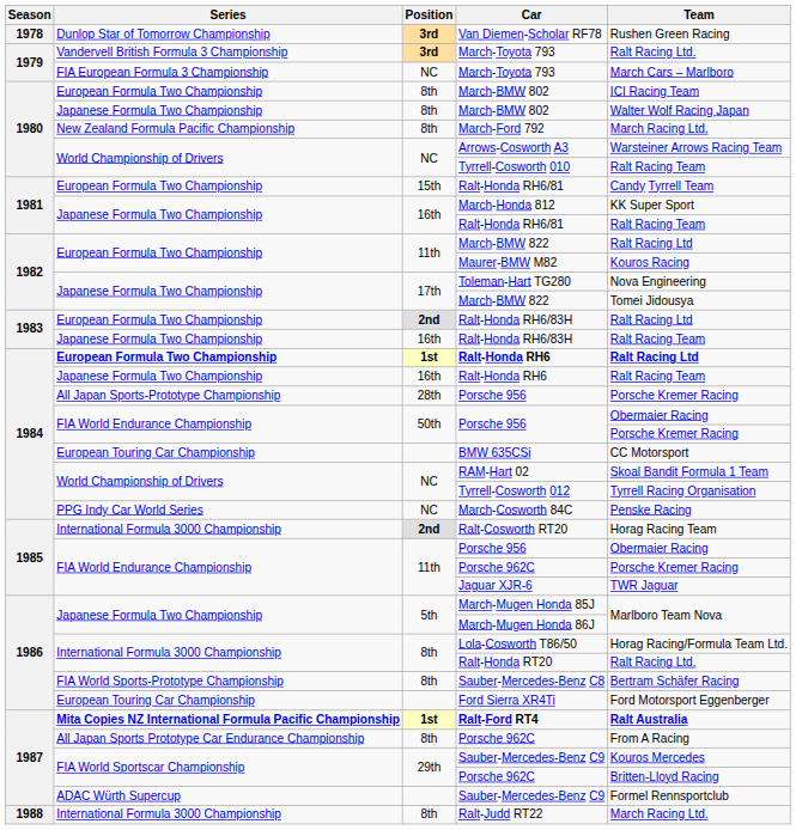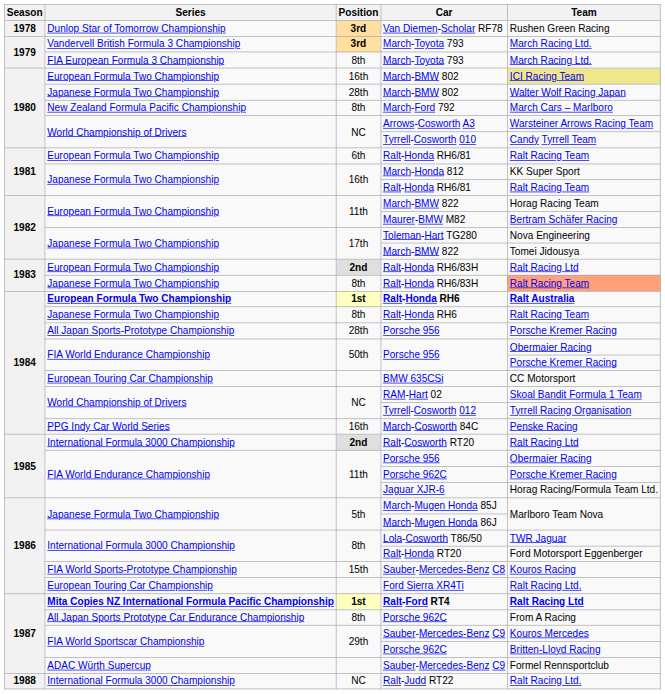 <table class="wikitable" style="font-size: 90%;">
 <tr>
 <th>Season</th>
 <th>Series</th>
 <th>Position</th>
 <th>Car</th>
 <th>Team</th>
 </tr>
 <tr>
 <th>1978</th>
 <td><a href='#'>Dunlop Star of Tomorrow Championship</a></td>
 <td align="center" style="background:#ffdf9f;"><strong>3rd</strong></td>
 <td><a href='#'>Van Diemen</a>-<a href='#'>Scholar</a> RF78</td>
 <td>Rushen Green Racing</td>
 </tr>
 <tr>
 <th rowspan=2>1979</th>
 <td><a href='#'>Vandervell British Formula 3 Championship</a></td>
 <td align="center" style="background:#ffdf9f;"><strong>3rd</strong></td>
 <td><a href='#'>March</a>-<a href='#'>Toyota</a> 793</td>
-<td><a href='#'>Ralt Racing Ltd.</a></td>
+<td><a href='#'>March Racing Ltd.</a></td>
 </tr>
 <tr>
 <td><a href='#'>FIA European Formula 3 Championship</a></td>
-<td align="center">NC</td>
+<td align="center">8th</td>
 <td><a href='#'>March</a>-<a href='#'>Toyota</a> 793</td>
-<td><a href='#'>March Cars – Marlboro</a></td>
+<td><a href='#'>March Racing Ltd.</a></td>
 </tr>
 <tr>
 <th rowspan=5>1980</th>
 <td><a href='#'>European Formula Two Championship</a></td>
-<td align="center">8th</td>
+<td align="center">16th</td>
 <td><a href='#'>March</a>-<a href='#'>BMW</a> 802</td>
-<td><a href='#'>ICI Racing Team</a></td>
+<td style="background: khaki;"><a href='#'>ICI Racing Team</a></td>
 </tr>
 <tr>
 <td><a href='#'>Japanese Formula Two Championship</a></td>
-<td align="center">8th</td>
+<td align="center">28th</td>
 <td><a href='#'>March</a>-<a href='#'>BMW</a> 802</td>
 <td><a href='#'>Walter Wolf Racing Japan</a></td>
 </tr>
 <tr>
 <td><a href='#'>New Zealand Formula Pacific Championship</a></td>
 <td align="center">8th</td>
 <td><a href='#'>March</a>-<a href='#'>Ford</a> 792</td>
-<td><a href='#'>March Racing Ltd.</a></td>
+<td><a href='#'>March Cars – Marlboro</a></td>
 </tr>
 <tr>
 <td rowspan=2><a href='#'>World Championship of Drivers</a></td>
 <td align="center" rowspan=2>NC</td>
 <td><a href='#'>Arrows</a>-<a href='#'>Cosworth</a> <a href='#'>A3</a></td>
 <td><a href='#'>Warsteiner Arrows Racing Team</a></td>
 </tr>
 <tr>
 <td><a href='#'>Tyrrell</a>-<a href='#'>Cosworth</a> <a href='#'>010</a></td>
-<td><a href='#'>Ralt Racing Team</a></td>
+<td><a href='#'>Candy</a> <a href='#'>Tyrrell Team</a></td>
 </tr>
 <tr>
 <th rowspan=3>1981</th>
 <td><a href='#'>European Formula Two Championship</a></td>
-<td align="center">15th</td>
+<td align="center">6th</td>
 <td><a href='#'>Ralt</a>-<a href='#'>Honda</a> RH6/81</td>
-<td><a href='#'>Candy</a> <a href='#'>Tyrrell Team</a></td>
+<td><a href='#'>Ralt Racing Team</a></td>
 </tr>
 <tr>
 <td rowspan=2><a href='#'>Japanese Formula Two Championship</a></td>
 <td align="center" rowspan=2>16th</td>
 <td><a href='#'>March</a>-<a href='#'>Honda</a> 812</td>
 <td>KK Super Sport</td>
 </tr>
 <tr>
 <td><a href='#'>Ralt</a>-<a href='#'>Honda</a> RH6/81</td>
 <td><a href='#'>Ralt Racing Team</a></td>
 </tr>
 <tr>
 <th rowspan=4>1982</th>
 <td rowspan=2><a href='#'>European Formula Two Championship</a></td>
 <td align="center" rowspan=2>11th</td>
 <td><a href='#'>March</a>-<a href='#'>BMW</a> 822</td>
-<td><a href='#'>Ralt Racing Ltd</a></td>
+<td>Horag Racing Team</td>
 </tr>
 <tr>
 <td><a href='#'>Maurer</a>-<a href='#'>BMW</a> M82</td>
-<td><a href='#'>Kouros Racing</a></td>
+<td><a href='#'>Bertram Schäfer Racing</a></td>
 </tr>
 <tr>
 <td rowspan=2><a href='#'>Japanese Formula Two Championship</a></td>
 <td align="center" rowspan=2>17th</td>
 <td><a href='#'>Toleman</a>-<a href='#'>Hart</a> TG280</td>
 <td>Nova Engineering</td>
 </tr>
 <tr>
 <td><a href='#'>March</a>-<a href='#'>BMW</a> 822</td>
 <td>Tomei Jidousya</td>
 </tr>
 <tr>
 <th rowspan=2>1983</th>
 <td><a href='#'>European Formula Two Championship</a></td>
 <td align="center" style="background:#dfdfdf;"><strong>2nd</strong></td>
 <td><a href='#'>Ralt</a>-<a href='#'>Honda</a> RH6/83H</td>
 <td><a href='#'>Ralt Racing Ltd</a></td>
 </tr>
 <tr>
 <td><a href='#'>Japanese Formula Two Championship</a></td>
-<td align="center">16th</td>
+<td align="center">8th</td>
 <td><a href='#'>Ralt</a>-<a href='#'>Honda</a> RH6/83H</td>
-<td><a href='#'>Ralt Racing Team</a></td>
+<td style="background: lightsalmon;"><a href='#'>Ralt Racing Team</a></td>
 </tr>
 <tr>
 <th rowspan=9>1984</th>
 <td><strong><a href='#'>European Formula Two Championship</a></strong></td>
 <td align="center" style="background:#ffffbf;"><strong>1st</strong></td>
 <td><strong><a href='#'>Ralt</a>-<a href='#'>Honda</a> RH6</strong></td>
-<td><strong><a href='#'>Ralt Racing Ltd</a></strong></td>
+<td><strong><a href='#'>Ralt Australia</a></strong></td>
 </tr>
 <tr>
 <td><a href='#'>Japanese Formula Two Championship</a></td>
-<td align="center">16th</td>
+<td align="center">8th</td>
 <td><a href='#'>Ralt</a>-<a href='#'>Honda</a> RH6</td>
 <td><a href='#'>Ralt Racing Team</a></td>
 </tr>
 <tr>
 <td><a href='#'>All Japan Sports-Prototype Championship</a></td>
 <td align="center">28th</td>
 <td><a href='#'>Porsche 956</a></td>
 <td><a href='#'>Porsche Kremer Racing</a></td>
 </tr>
 <tr>
 <td rowspan=2><a href='#'>FIA World Endurance Championship</a></td>
 <td align="center" rowspan=2>50th</td>
 <td rowspan=2><a href='#'>Porsche 956</a></td>
 <td><a href='#'>Obermaier Racing</a></td>
 </tr>
 <tr>
 <td><a href='#'>Porsche Kremer Racing</a></td>
 </tr>
 <tr>
 <td><a href='#'>European Touring Car Championship</a></td>
 <td align="center"></td>
 <td><a href='#'>BMW 635CSi</a></td>
 <td>CC Motorsport</td>
 </tr>
 <tr>
 <td rowspan=2><a href='#'>World Championship of Drivers</a></td>
 <td align="center" rowspan=2>NC</td>
 <td><a href='#'>RAM</a>-<a href='#'>Hart</a> 02</td>
 <td><a href='#'>Skoal Bandit Formula 1 Team</a></td>
 </tr>
 <tr>
 <td><a href='#'>Tyrrell</a>-<a href='#'>Cosworth</a> <a href='#'>012</a></td>
 <td><a href='#'>Tyrrell Racing Organisation</a></td>
 </tr>
 <tr>
 <td><a href='#'>PPG Indy Car World Series</a></td>
-<td align="center">NC</td>
+<td align="center">16th</td>
 <td><a href='#'>March</a>-<a href='#'>Cosworth</a> 84C</td>
 <td><a href='#'>Penske Racing</a></td>
 </tr>
 <tr>
 <th rowspan=4>1985</th>
 <td><a href='#'>International Formula 3000 Championship</a></td>
 <td align="center" style="background:#dfdfdf;"><strong>2nd</strong></td>
 <td><a href='#'>Ralt</a>-<a href='#'>Cosworth</a> RT20</td>
-<td>Horag Racing Team</td>
+<td><a href='#'>Ralt Racing Ltd</a></td>
 </tr>
 <tr>
 <td rowspan=3><a href='#'>FIA World Endurance Championship</a></td>
 <td align="center" rowspan=3>11th</td>
 <td><a href='#'>Porsche 956</a></td>
 <td><a href='#'>Obermaier Racing</a></td>
 </tr>
 <tr>
 <td><a href='#'>Porsche 962C</a></td>
 <td><a href='#'>Porsche Kremer Racing</a></td>
 </tr>
 <tr>
 <td><a href='#'>Jaguar XJR-6</a></td>
-<td><a href='#'>TWR Jaguar</a></td>
+<td nowrap>Horag Racing/Formula Team Ltd.</td>
 </tr>
 <tr>
 <th rowspan=6>1986</th>
 <td rowspan=2><a href='#'>Japanese Formula Two Championship</a></td>
 <td align="center" rowspan=2>5th</td>
 <td><a href='#'>March</a>-<a href='#'>Mugen Honda</a> 85J</td>
 <td rowspan=2>Marlboro Team Nova</td>
 </tr>
 <tr>
 <td><a href='#'>March</a>-<a href='#'>Mugen Honda</a> 86J</td>
 </tr>
 <tr>
 <td rowspan=2><a href='#'>International Formula 3000 Championship</a></td>
 <td align="center" rowspan=2>8th</td>
 <td><a href='#'>Lola</a>-<a href='#'>Cosworth</a> T86/50</td>
-<td nowrap>Horag Racing/Formula Team Ltd.</td>
+<td><a href='#'>TWR Jaguar</a></td>
 </tr>
 <tr>
 <td><a href='#'>Ralt</a>-<a href='#'>Honda</a> RT20</td>
-<td><a href='#'>Ralt Racing Ltd.</a></td>
+<td>Ford Motorsport Eggenberger</td>
 </tr>
 <tr>
 <td><a href='#'>FIA World Sports-Prototype Championship</a></td>
-<td align="center">8th</td>
+<td align="center">15th</td>
 <td><a href='#'>Sauber</a>-<a href='#'>Mercedes-Benz</a> <a href='#'>C8</a></td>
-<td><a href='#'>Bertram Schäfer Racing</a></td>
+<td><a href='#'>Kouros Racing</a></td>
 </tr>
 <tr>
 <td><a href='#'>European Touring Car Championship</a></td>
 <td align="center"></td>
 <td><a href='#'>Ford Sierra XR4Ti</a></td>
-<td>Ford Motorsport Eggenberger</td>
+<td><a href='#'>Ralt Racing Ltd.</a></td>
 </tr>
 <tr>
 <th rowspan=5>1987</th>
 <td nowrap><strong><a href='#'>Mita Copies NZ International Formula Pacific Championship</a></strong></td>
 <td align="center" style="background:#ffffbf;"><strong>1st</strong></td>
 <td><strong><a href='#'>Ralt</a>-<a href='#'>Ford</a> RT4</strong></td>
-<td><strong><a href='#'>Ralt Australia</a></strong></td>
+<td><strong><a href='#'>Ralt Racing Ltd</a></strong></td>
 </tr>
 <tr>
 <td><a href='#'>All Japan Sports Prototype Car Endurance Championship</a></td>
 <td align="center">8th</td>
 <td><a href='#'>Porsche 962C</a></td>
 <td>From A Racing</td>
 </tr>
 <tr>
 <td rowspan=2><a href='#'>FIA World Sportscar Championship</a></td>
 <td align="center" rowspan=2>29th</td>
 <td nowrap><a href='#'>Sauber</a>-<a href='#'>Mercedes-Benz</a> <a href='#'>C9</a></td>
 <td><a href='#'>Kouros Mercedes</a></td>
 </tr>
 <tr>
 <td><a href='#'>Porsche 962C</a></td>
 <td><a href='#'>Britten-Lloyd Racing</a></td>
 </tr>
 <tr>
 <td><a href='#'>ADAC Würth Supercup</a></td>
 <td align="center"></td>
 <td><a href='#'>Sauber</a>-<a href='#'>Mercedes-Benz</a> <a href='#'>C9</a></td>
 <td>Formel Rennsportclub</td>
 </tr>
 <tr>
 <th>1988</th>
 <td><a href='#'>International Formula 3000 Championship</a></td>
-<td align="center">8th</td>
+<td align="center">NC</td>
 <td><a href='#'>Ralt</a>-<a href='#'>Judd</a> RT22</td>
-<td><a href='#'>March Racing Ltd.</a></td>
+<td><a href='#'>Ralt Racing Ltd.</a></td>
 </tr>
 </table>
